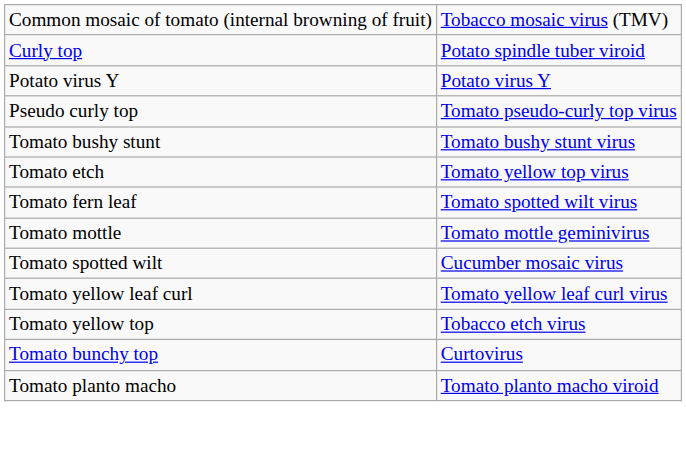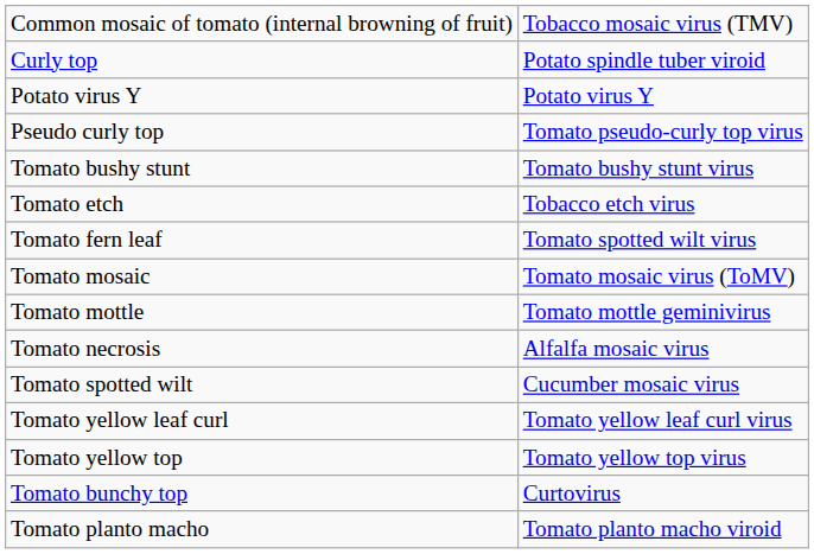 <table class="wikitable" style="clear">
 <tr>
 <td>Common mosaic of tomato (internal browning of fruit)</td>
 <td><a href='#'>Tobacco mosaic virus</a> (TMV)</td>
 </tr>
 <tr>
 <td><a href='#'>Curly top</a></td>
 <td><a href='#'>Potato spindle tuber viroid</a></td>
 </tr>
 <tr>
 <td>Potato virus Y</td>
 <td><a href='#'>Potato virus Y</a></td>
 </tr>
 <tr>
 <td>Pseudo curly top</td>
 <td><a href='#'>Tomato pseudo-curly top virus</a></td>
 </tr>
 <tr>
 <td>Tomato bushy stunt</td>
 <td><a href='#'>Tomato bushy stunt virus</a></td>
 </tr>
 <tr>
 <td>Tomato etch</td>
-<td><a href='#'>Tomato yellow top virus</a></td>
+<td><a href='#'>Tobacco etch virus</a></td>
 </tr>
 <tr>
 <td>Tomato fern leaf</td>
 <td><a href='#'>Tomato spotted wilt virus</a></td>
 </tr>
 <tr>
+<td>Tomato mosaic</td>
+<td><a href='#'>Tomato mosaic virus</a> (<a href='#'>ToMV</a>)</td>
+</tr>
+<tr>
 <td>Tomato mottle</td>
 <td><a href='#'>Tomato mottle geminivirus</a></td>
+</tr>
+<tr>
+<td>Tomato necrosis</td>
+<td><a href='#'>Alfalfa mosaic virus</a></td>
 </tr>
 <tr>
 <td>Tomato spotted wilt</td>
 <td><a href='#'>Cucumber mosaic virus</a></td>
 </tr>
 <tr>
 <td>Tomato yellow leaf curl</td>
 <td><a href='#'>Tomato yellow leaf curl virus</a></td>
 </tr>
 <tr>
 <td>Tomato yellow top</td>
-<td><a href='#'>Tobacco etch virus</a></td>
+<td><a href='#'>Tomato yellow top virus</a></td>
 </tr>
 <tr>
 <td><a href='#'>Tomato bunchy top</a></td>
 <td><a href='#'>Curtovirus</a></td>
 </tr>
 <tr>
 <td>Tomato planto macho</td>
 <td><a href='#'>Tomato planto macho viroid</a></td>
 </tr>
 </table>
